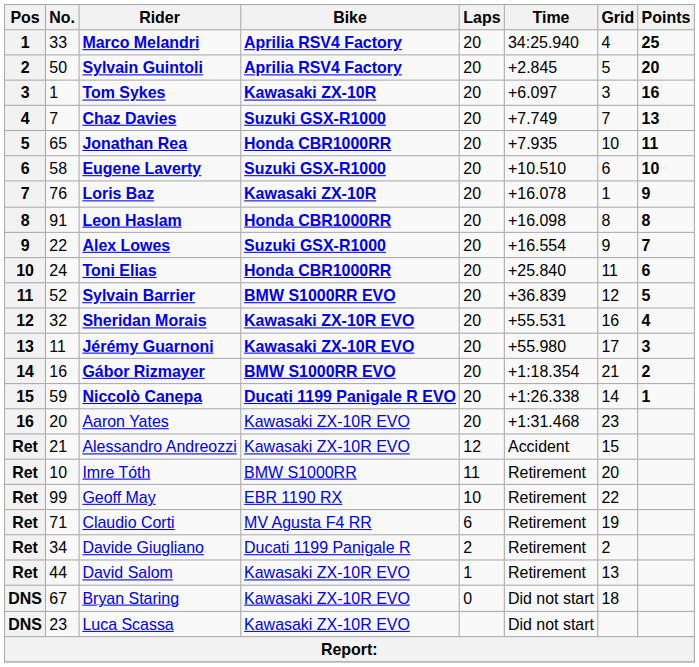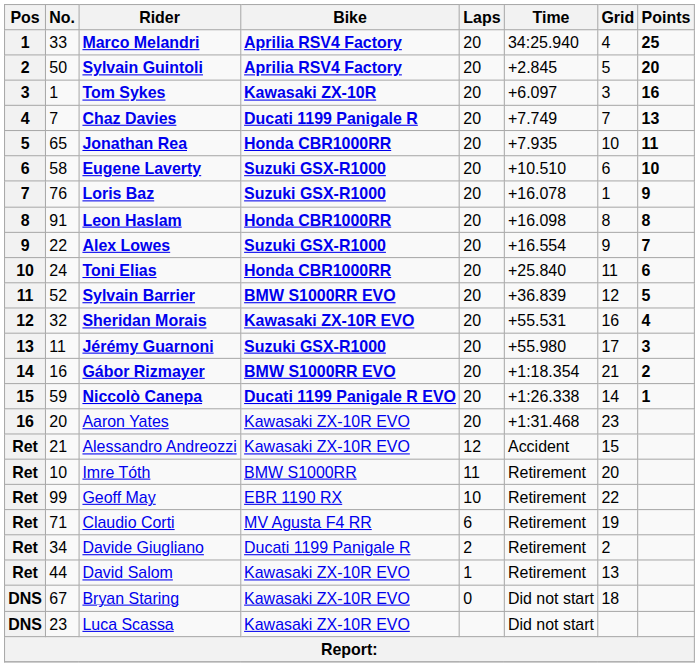 <table class="wikitable" style="font-size: 95%;">
 <tr>
 <th>Pos</th>
 <th>No.</th>
 <th>Rider</th>
 <th>Bike</th>
 <th>Laps</th>
 <th>Time</th>
 <th>Grid</th>
 <th>Points</th>
 </tr>
 <tr>
 <th>1</th>
 <td>33</td>
 <td> <strong><a href='#'>Marco Melandri</a></strong></td>
 <td><strong><a href='#'>Aprilia RSV4 Factory</a></strong></td>
 <td>20</td>
 <td>34:25.940</td>
 <td>4</td>
 <td><strong>25</strong></td>
 </tr>
 <tr>
 <th>2</th>
 <td>50</td>
 <td> <strong><a href='#'>Sylvain Guintoli</a></strong></td>
 <td><strong><a href='#'>Aprilia RSV4 Factory</a></strong></td>
 <td>20</td>
 <td>+2.845</td>
 <td>5</td>
 <td><strong>20</strong></td>
 </tr>
 <tr>
 <th>3</th>
 <td>1</td>
 <td> <strong><a href='#'>Tom Sykes</a></strong></td>
 <td><strong><a href='#'>Kawasaki ZX-10R</a></strong></td>
 <td>20</td>
 <td>+6.097</td>
 <td>3</td>
 <td><strong>16</strong></td>
 </tr>
 <tr>
 <th>4</th>
 <td>7</td>
 <td> <strong><a href='#'>Chaz Davies</a></strong></td>
-<td><strong><a href='#'>Suzuki GSX-R1000</a></strong></td>
+<td><strong><a href='#'>Ducati 1199 Panigale R</a></strong></td>
 <td>20</td>
 <td>+7.749</td>
 <td>7</td>
 <td><strong>13</strong></td>
 </tr>
 <tr>
 <th>5</th>
 <td>65</td>
 <td> <strong><a href='#'>Jonathan Rea</a></strong></td>
 <td><strong><a href='#'>Honda CBR1000RR</a></strong></td>
 <td>20</td>
 <td>+7.935</td>
 <td>10</td>
 <td><strong>11</strong></td>
 </tr>
 <tr>
 <th>6</th>
 <td>58</td>
 <td> <strong><a href='#'>Eugene Laverty</a></strong></td>
 <td><strong><a href='#'>Suzuki GSX-R1000</a></strong></td>
 <td>20</td>
 <td>+10.510</td>
 <td>6</td>
 <td><strong>10</strong></td>
 </tr>
 <tr>
 <th>7</th>
 <td>76</td>
 <td> <strong><a href='#'>Loris Baz</a></strong></td>
-<td><strong><a href='#'>Kawasaki ZX-10R</a></strong></td>
+<td><strong><a href='#'>Suzuki GSX-R1000</a></strong></td>
 <td>20</td>
 <td>+16.078</td>
 <td>1</td>
 <td><strong>9</strong></td>
 </tr>
 <tr>
 <th>8</th>
 <td>91</td>
 <td> <strong><a href='#'>Leon Haslam</a></strong></td>
 <td><strong><a href='#'>Honda CBR1000RR</a></strong></td>
 <td>20</td>
 <td>+16.098</td>
 <td>8</td>
 <td><strong>8</strong></td>
 </tr>
 <tr>
 <th>9</th>
 <td>22</td>
 <td> <strong><a href='#'>Alex Lowes</a></strong></td>
 <td><strong><a href='#'>Suzuki GSX-R1000</a></strong></td>
 <td>20</td>
 <td>+16.554</td>
 <td>9</td>
 <td><strong>7</strong></td>
 </tr>
 <tr>
 <th>10</th>
 <td>24</td>
 <td> <strong><a href='#'>Toni Elias</a></strong></td>
 <td><strong><a href='#'>Honda CBR1000RR</a></strong></td>
 <td>20</td>
 <td>+25.840</td>
 <td>11</td>
 <td><strong>6</strong></td>
 </tr>
 <tr>
 <th>11</th>
 <td>52</td>
 <td> <strong><a href='#'>Sylvain Barrier</a></strong></td>
 <td><strong><a href='#'>BMW S1000RR EVO</a></strong></td>
 <td>20</td>
 <td>+36.839</td>
 <td>12</td>
 <td><strong>5</strong></td>
 </tr>
 <tr>
 <th>12</th>
 <td>32</td>
 <td> <strong><a href='#'>Sheridan Morais</a></strong></td>
 <td><strong><a href='#'>Kawasaki ZX-10R EVO</a></strong></td>
 <td>20</td>
 <td>+55.531</td>
 <td>16</td>
 <td><strong>4</strong></td>
 </tr>
 <tr>
 <th>13</th>
 <td>11</td>
 <td> <strong><a href='#'>Jérémy Guarnoni</a></strong></td>
-<td><strong><a href='#'>Kawasaki ZX-10R EVO</a></strong></td>
+<td><strong><a href='#'>Suzuki GSX-R1000</a></strong></td>
 <td>20</td>
 <td>+55.980</td>
 <td>17</td>
 <td><strong>3</strong></td>
 </tr>
 <tr>
 <th>14</th>
 <td>16</td>
 <td> <strong><a href='#'>Gábor Rizmayer</a></strong></td>
 <td><strong><a href='#'>BMW S1000RR EVO</a></strong></td>
 <td>20</td>
 <td>+1:18.354</td>
 <td>21</td>
 <td><strong>2</strong></td>
 </tr>
 <tr>
 <th>15</th>
 <td>59</td>
 <td> <strong><a href='#'>Niccolò Canepa</a></strong></td>
 <td><strong><a href='#'>Ducati 1199 Panigale R EVO</a></strong></td>
 <td>20</td>
 <td>+1:26.338</td>
 <td>14</td>
 <td><strong>1</strong></td>
 </tr>
 <tr>
 <th>16</th>
 <td>20</td>
 <td> <a href='#'>Aaron Yates</a></td>
 <td><a href='#'>Kawasaki ZX-10R EVO</a></td>
 <td>20</td>
 <td>+1:31.468</td>
 <td>23</td>
 <td></td>
 </tr>
 <tr>
 <th>Ret</th>
 <td>21</td>
 <td> <a href='#'>Alessandro Andreozzi</a></td>
 <td><a href='#'>Kawasaki ZX-10R EVO</a></td>
 <td>12</td>
 <td>Accident</td>
 <td>15</td>
 <td></td>
 </tr>
 <tr>
 <th>Ret</th>
 <td>10</td>
 <td> <a href='#'>Imre Tóth</a></td>
 <td><a href='#'>BMW S1000RR</a></td>
 <td>11</td>
 <td>Retirement</td>
 <td>20</td>
 <td></td>
 </tr>
 <tr>
 <th>Ret</th>
 <td>99</td>
 <td> <a href='#'>Geoff May</a></td>
 <td><a href='#'>EBR 1190 RX</a></td>
 <td>10</td>
 <td>Retirement</td>
 <td>22</td>
 <td></td>
 </tr>
 <tr>
 <th>Ret</th>
 <td>71</td>
 <td> <a href='#'>Claudio Corti</a></td>
 <td><a href='#'>MV Agusta F4 RR</a></td>
 <td>6</td>
 <td>Retirement</td>
 <td>19</td>
 <td></td>
 </tr>
 <tr>
 <th>Ret</th>
 <td>34</td>
 <td> <a href='#'>Davide Giugliano</a></td>
 <td><a href='#'>Ducati 1199 Panigale R</a></td>
 <td>2</td>
 <td>Retirement</td>
 <td>2</td>
 <td></td>
 </tr>
 <tr>
 <th>Ret</th>
 <td>44</td>
 <td> <a href='#'>David Salom</a></td>
 <td><a href='#'>Kawasaki ZX-10R EVO</a></td>
 <td>1</td>
 <td>Retirement</td>
 <td>13</td>
 <td></td>
 </tr>
 <tr>
 <th>DNS</th>
 <td>67</td>
 <td> <a href='#'>Bryan Staring</a></td>
 <td><a href='#'>Kawasaki ZX-10R EVO</a></td>
 <td>0</td>
 <td>Did not start</td>
 <td>18</td>
 <td></td>
 </tr>
 <tr>
 <th>DNS</th>
 <td>23</td>
 <td> <a href='#'>Luca Scassa</a></td>
 <td><a href='#'>Kawasaki ZX-10R EVO</a></td>
 <td></td>
 <td>Did not start</td>
 <td></td>
 <td></td>
 </tr>
 <tr>
 <th colspan=8>Report:</th>
 </tr>
 <tr>
 </tr>
 </table>
